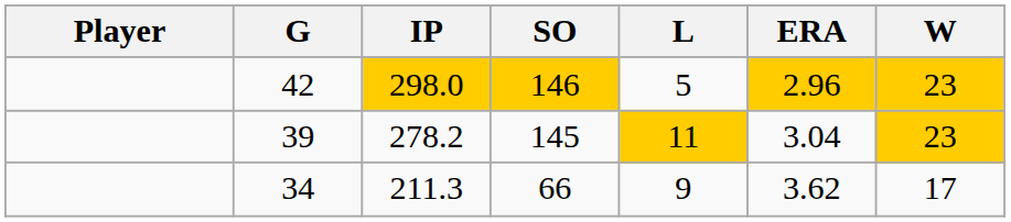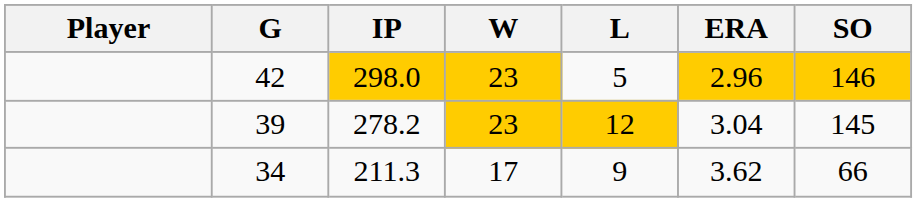 <table class="wikitable sortable">
 <tr>
 <th bgcolor="#DDDDFF" width="16%">Player</th>
 <th bgcolor="#DDDDFF" width="9%">G</th>
 <th bgcolor="#DDDDFF" width="9%">IP</th>
-<th bgcolor="#DDDDFF" width="9%">SO</th>
+<th bgcolor="#DDDDFF" width="9%">W</th>
 <th bgcolor="#DDDDFF" width="9%">L</th>
 <th bgcolor="#DDDDFF" width="9%">ERA</th>
-<th bgcolor="#DDDDFF" width="9%">W</th>
+<th bgcolor="#DDDDFF" width="9%">SO</th>
 </tr>
 <tr align="center">
 <td></td>
 <td>42</td>
 <td bgcolor=#ffcc00>298.0</td>
-<td bgcolor=#ffcc00>146</td>
+<td bgcolor=#ffcc00>23</td>
 <td>5</td>
 <td bgcolor=#ffcc00>2.96</td>
-<td bgcolor=#ffcc00>23</td>
+<td bgcolor=#ffcc00>146</td>
 </tr>
 <tr align="center">
 <td></td>
 <td>39</td>
 <td>278.2</td>
+<td bgcolor=#ffcc00>23</td>
+<td bgcolor=#ffcc00>12</td>
+<td>3.04</td>
 <td>145</td>
-<td bgcolor=#ffcc00>11</td>
-<td>3.04</td>
-<td bgcolor=#ffcc00>23</td>
 </tr>
 <tr align="center">
 <td></td>
 <td>34</td>
 <td>211.3</td>
-<td>66</td>
+<td>17</td>
 <td>9</td>
 <td>3.62</td>
-<td>17</td>
+<td>66</td>
 </tr>
 </table>
